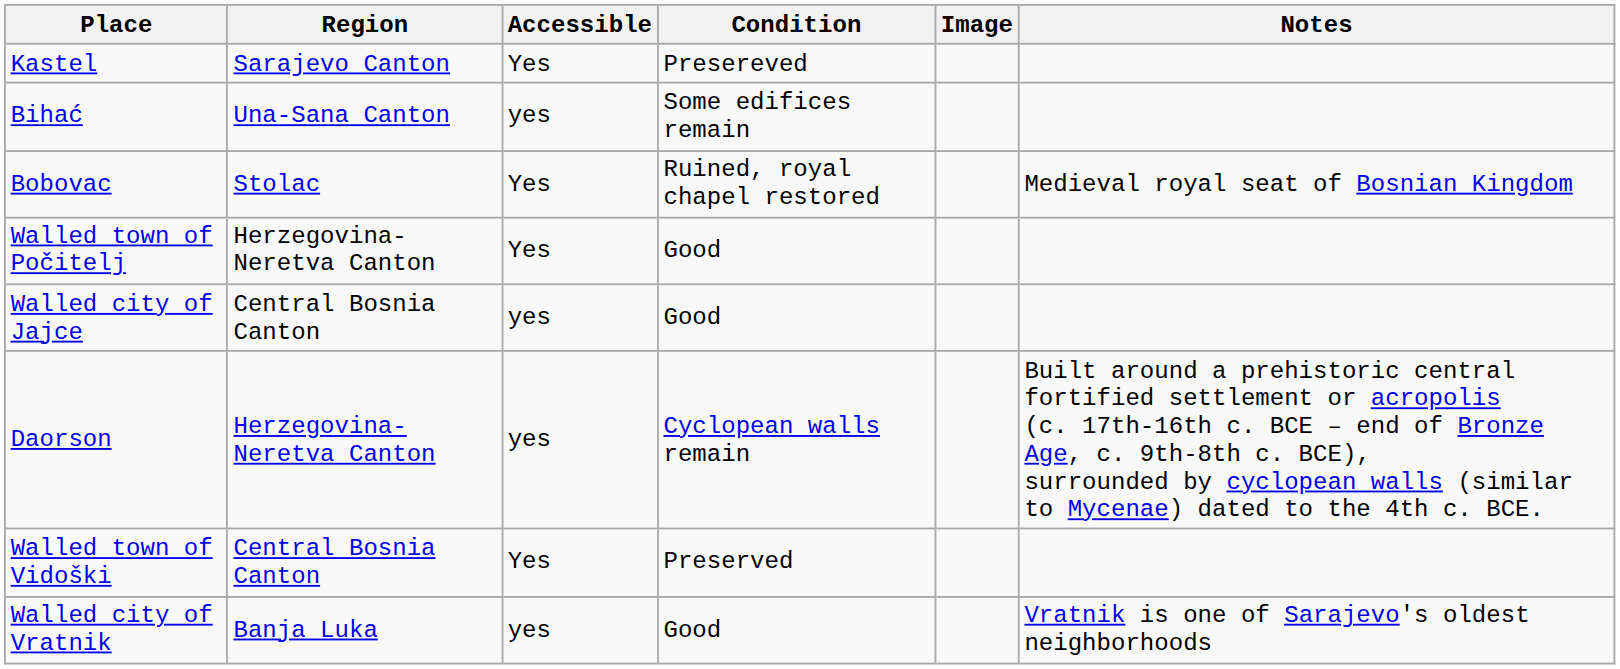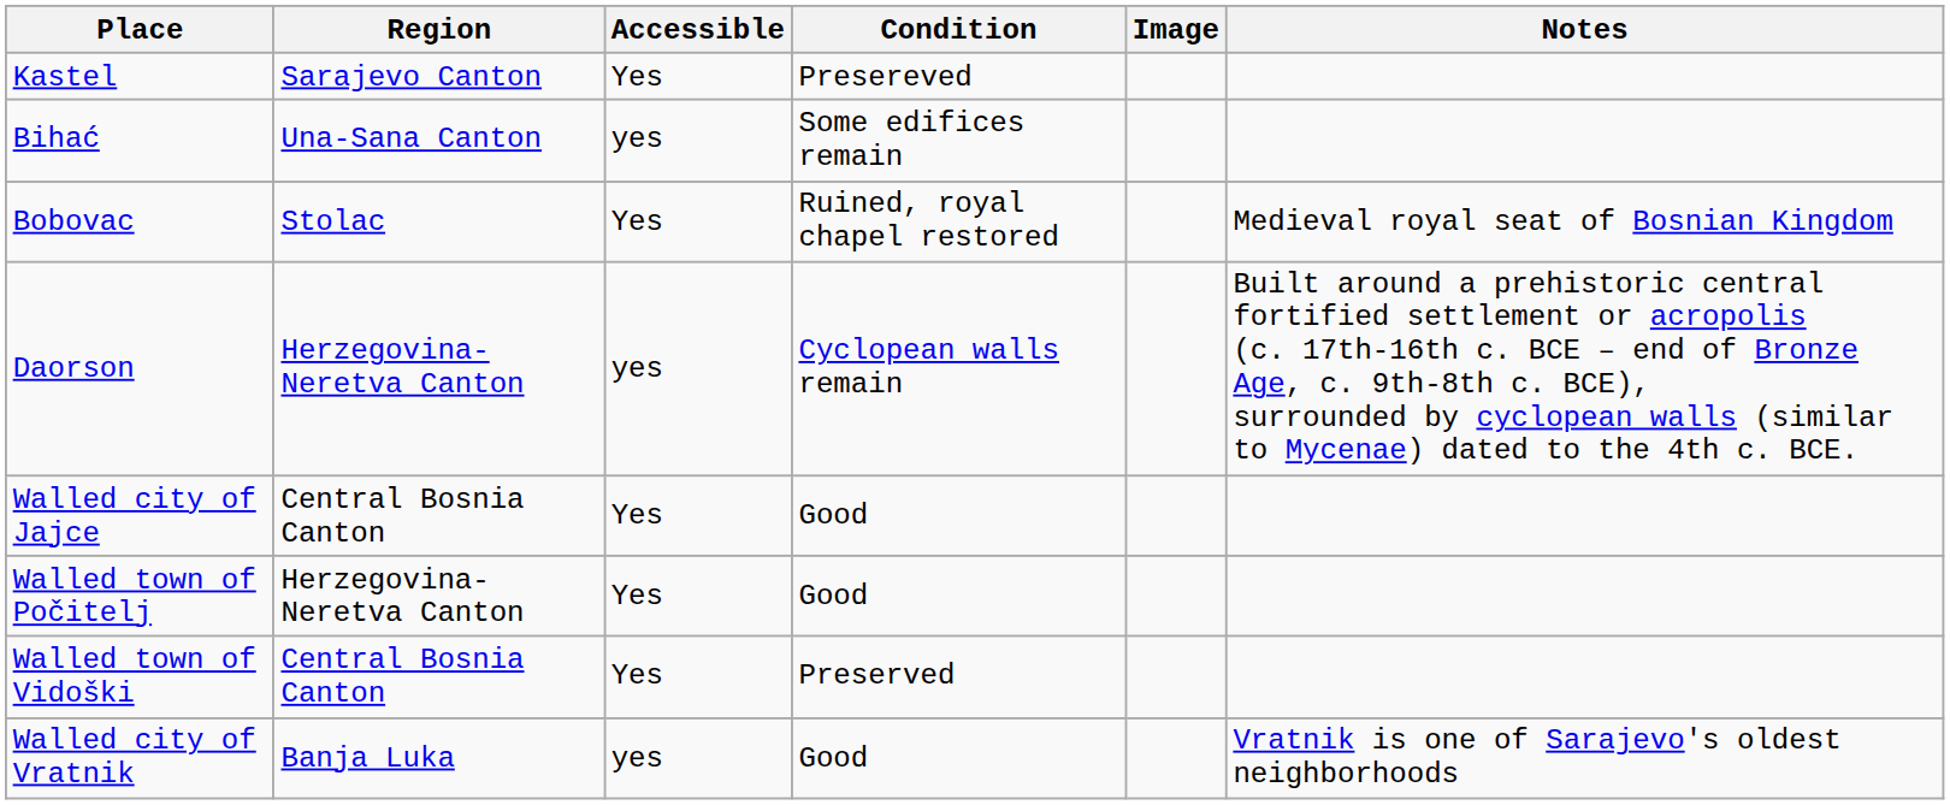 <table class="wikitable sortable">
 <tr>
 <th>Place</th>
 <th>Region</th>
 <th>Accessible</th>
 <th>Condition</th>
 <th class="unsortable">Image</th>
 <th class="unsortable">Notes</th>
 </tr>
 <tr>
 <td><a href='#'>Kastel</a></td>
 <td><a href='#'>Sarajevo Canton</a></td>
 <td>Yes</td>
 <td>Presereved</td>
 <td></td>
 <td></td>
 </tr>
 <tr>
 <td><a href='#'>Bihać</a></td>
 <td><a href='#'>Una-Sana Canton</a></td>
 <td>yes</td>
 <td>Some edifices remain</td>
 <td></td>
 <td></td>
 </tr>
 <tr>
 <td><a href='#'>Bobovac</a></td>
 <td><a href='#'>Stolac</a></td>
 <td>Yes</td>
 <td>Ruined, royal chapel restored</td>
 <td></td>
 <td>Medieval royal seat of <a href='#'>Bosnian Kingdom</a></td>
 </tr>
 <tr>
+<td><a href='#'>Daorson</a></td>
+<td><a href='#'>Herzegovina-Neretva Canton</a></td>
+<td>yes</td>
+<td><a href='#'>Cyclopean walls</a> remain</td>
+<td></td>
+<td>Built around a prehistoric central fortified settlement or <a href='#'>acropolis</a><br>(c. 17th-16th c. BCE – end of <a href='#'>Bronze Age</a>, c. 9th-8th c. BCE),<br>surrounded by <a href='#'>cyclopean walls</a> (similar to <a href='#'>Mycenae</a>) dated to the 4th c. BCE.</td>
+</tr>
+<tr>
+<td><a href='#'>Walled city of Jajce</a></td>
+<td>Central Bosnia Canton</td>
+<td>Yes</td>
+<td>Good</td>
+<td></td>
+<td></td>
+</tr>
+<tr>
 <td><a href='#'>Walled town of Počitelj</a></td>
 <td>Herzegovina-Neretva Canton</td>
 <td>Yes</td>
 <td>Good</td>
 <td></td>
 <td></td>
-</tr>
-<tr>
-<td><a href='#'>Walled city of Jajce</a></td>
-<td>Central Bosnia Canton</td>
-<td>yes</td>
-<td>Good</td>
-<td></td>
-<td></td>
-</tr>
-<tr>
-<td><a href='#'>Daorson</a></td>
-<td><a href='#'>Herzegovina-Neretva Canton</a></td>
-<td>yes</td>
-<td><a href='#'>Cyclopean walls</a> remain</td>
-<td></td>
-<td>Built around a prehistoric central fortified settlement or <a href='#'>acropolis</a><br>(c. 17th-16th c. BCE – end of <a href='#'>Bronze Age</a>, c. 9th-8th c. BCE),<br>surrounded by <a href='#'>cyclopean walls</a> (similar to <a href='#'>Mycenae</a>) dated to the 4th c. BCE.</td>
 </tr>
 <tr>
 <td><a href='#'>Walled town of Vidoški</a></td>
 <td><a href='#'>Central Bosnia Canton</a></td>
 <td>Yes</td>
 <td>Preserved</td>
 <td></td>
 <td></td>
 </tr>
 <tr>
 <td><a href='#'>Walled city of Vratnik</a></td>
 <td><a href='#'>Banja Luka</a></td>
 <td>yes</td>
 <td>Good</td>
 <td></td>
 <td><a href='#'>Vratnik</a> is one of <a href='#'>Sarajevo</a>'s oldest neighborhoods</td>
 </tr>
 </table>
